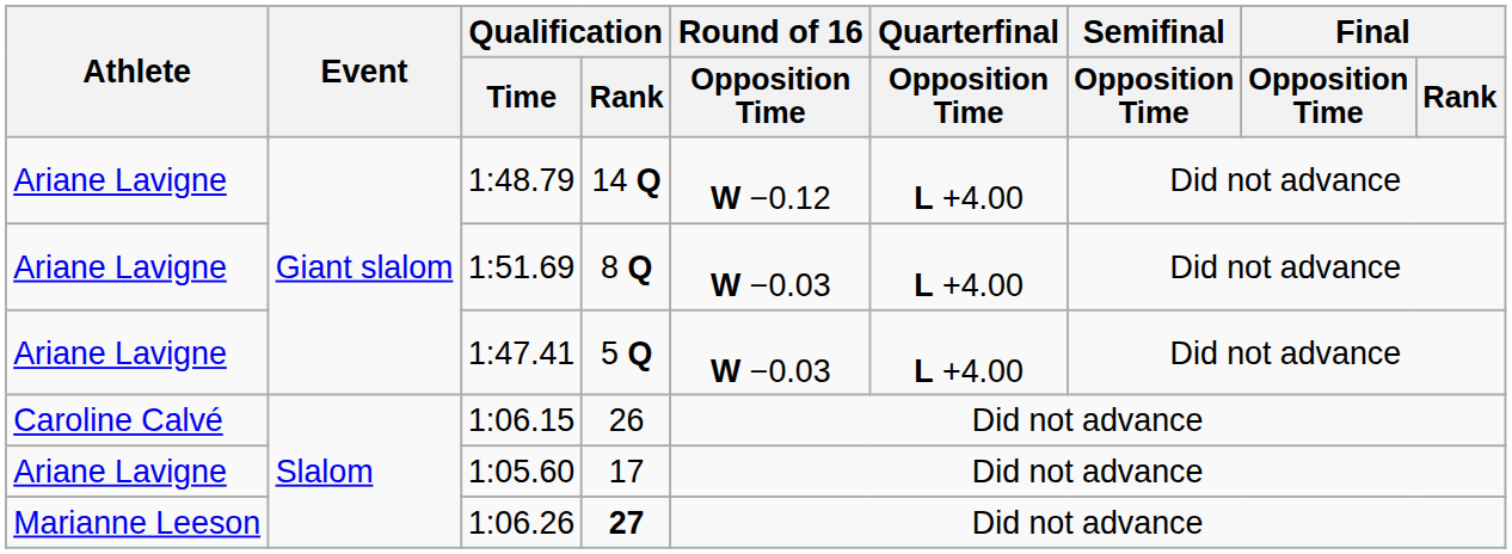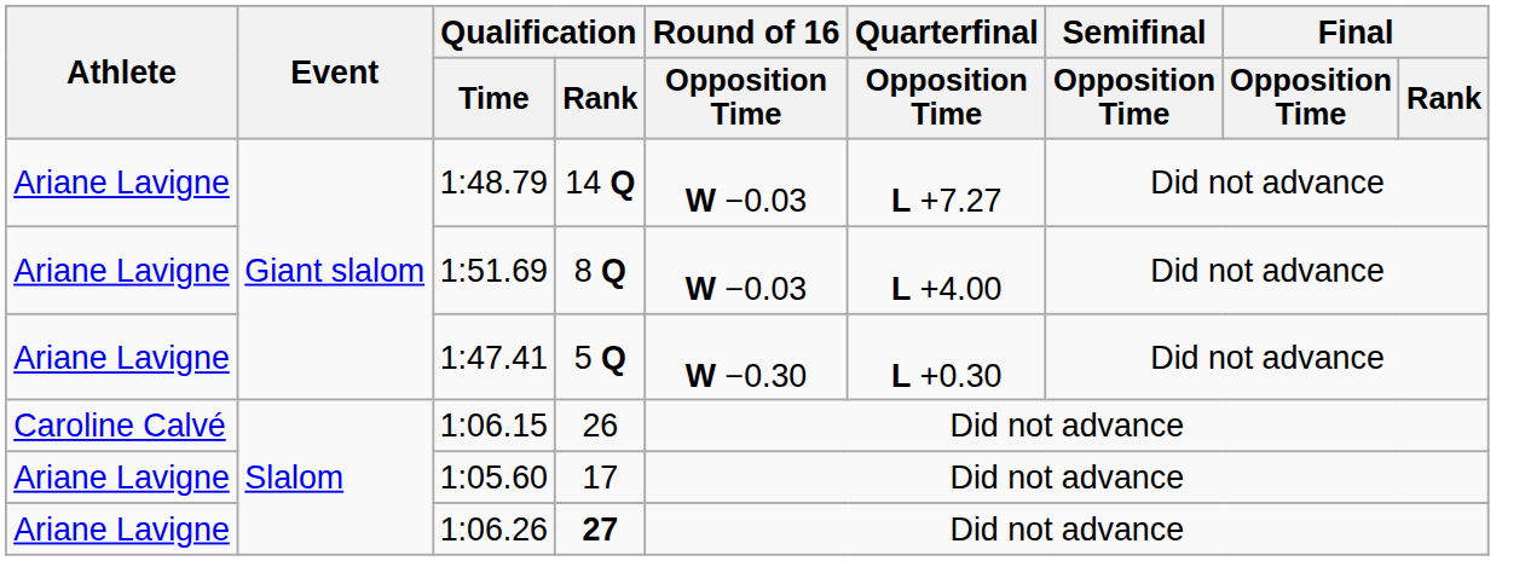 <table class="wikitable" style="font-size:90%">
 <tr>
 <th rowspan="2">Athlete</th>
 <th rowspan="2">Event</th>
 <th colspan="2">Qualification</th>
 <th>Round of 16</th>
 <th>Quarterfinal</th>
 <th>Semifinal</th>
 <th colspan=2>Final</th>
 </tr>
 <tr style="font-size:95%">
 <th>Time</th>
 <th>Rank</th>
 <th>Opposition<br>Time</th>
 <th>Opposition<br>Time</th>
 <th>Opposition<br>Time</th>
 <th>Opposition<br>Time</th>
 <th>Rank</th>
 </tr>
 <tr align=center>
 <td align=left><a href='#'>Ariane Lavigne</a></td>
 <td align=left rowspan="3"><a href='#'>Giant slalom</a></td>
 <td>1:48.79</td>
 <td>14 <strong>Q</strong></td>
-<td><br><strong>W</strong> −0.12</td>
-<td><br><strong>L</strong> +4.00</td>
+<td><br><strong>W</strong> −0.03</td>
+<td><br><strong>L</strong> +7.27</td>
 <td colspan=3>Did not advance</td>
 </tr>
 <tr align=center>
 <td align=left><a href='#'>Ariane Lavigne</a></td>
 <td>1:51.69</td>
 <td>8 <strong>Q</strong></td>
 <td><br><strong>W</strong> −0.03</td>
 <td><br><strong>L</strong> +4.00</td>
 <td colspan=3>Did not advance</td>
 </tr>
 <tr align=center>
 <td align=left><a href='#'>Ariane Lavigne</a></td>
 <td>1:47.41</td>
 <td>5 <strong>Q</strong></td>
-<td><br><strong>W</strong> −0.03</td>
-<td><br><strong>L</strong> +4.00</td>
+<td><br><strong>W</strong> −0.30</td>
+<td><br><strong>L</strong> +0.30</td>
 <td colspan=3>Did not advance</td>
 </tr>
 <tr align=center>
 <td align=left><a href='#'>Caroline Calvé</a></td>
 <td align=left rowspan="3"><a href='#'>Slalom</a></td>
 <td>1:06.15</td>
 <td>26</td>
 <td colspan=5>Did not advance</td>
 </tr>
 <tr align=center>
 <td align=left><a href='#'>Ariane Lavigne</a></td>
 <td>1:05.60</td>
 <td>17</td>
 <td colspan=5>Did not advance</td>
 </tr>
 <tr align=center>
-<td align=left><a href='#'>Marianne Leeson</a></td>
+<td align=left><a href='#'>Ariane Lavigne</a></td>
 <td>1:06.26</td>
 <td><strong>27</strong></td>
 <td colspan=5>Did not advance</td>
 </tr>
 </table>
